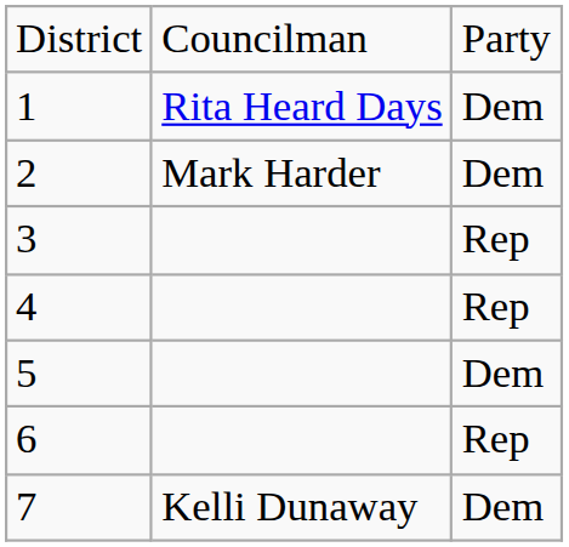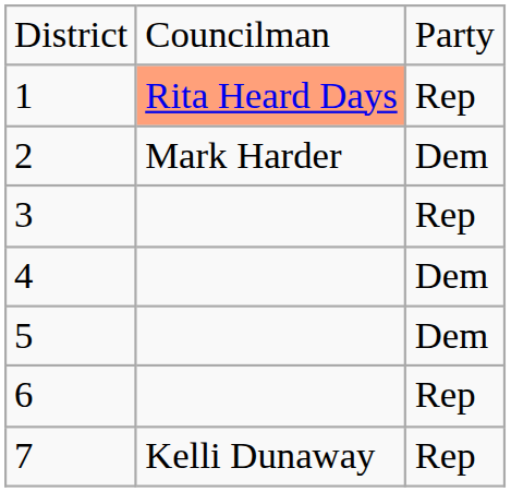 <table class="wikitable">
 <tr>
 <td>District</td>
 <td>Councilman</td>
 <td>Party</td>
 </tr>
 <tr>
 <td>1</td>
-<td><a href='#'>Rita Heard Days</a></td>
-<td>Dem</td>
+<td style="background: lightsalmon;"><a href='#'>Rita Heard Days</a></td>
+<td>Rep</td>
 </tr>
 <tr>
 <td>2</td>
 <td>Mark Harder</td>
 <td>Dem</td>
 </tr>
 <tr>
 <td>3</td>
 <td></td>
 <td>Rep</td>
 </tr>
 <tr>
 <td>4</td>
 <td></td>
-<td>Rep</td>
+<td>Dem</td>
 </tr>
 <tr>
 <td>5</td>
 <td></td>
 <td>Dem</td>
 </tr>
 <tr>
 <td>6</td>
 <td></td>
 <td>Rep</td>
 </tr>
 <tr>
 <td>7</td>
 <td>Kelli Dunaway</td>
-<td>Dem</td>
+<td>Rep</td>
 </tr>
 </table>
